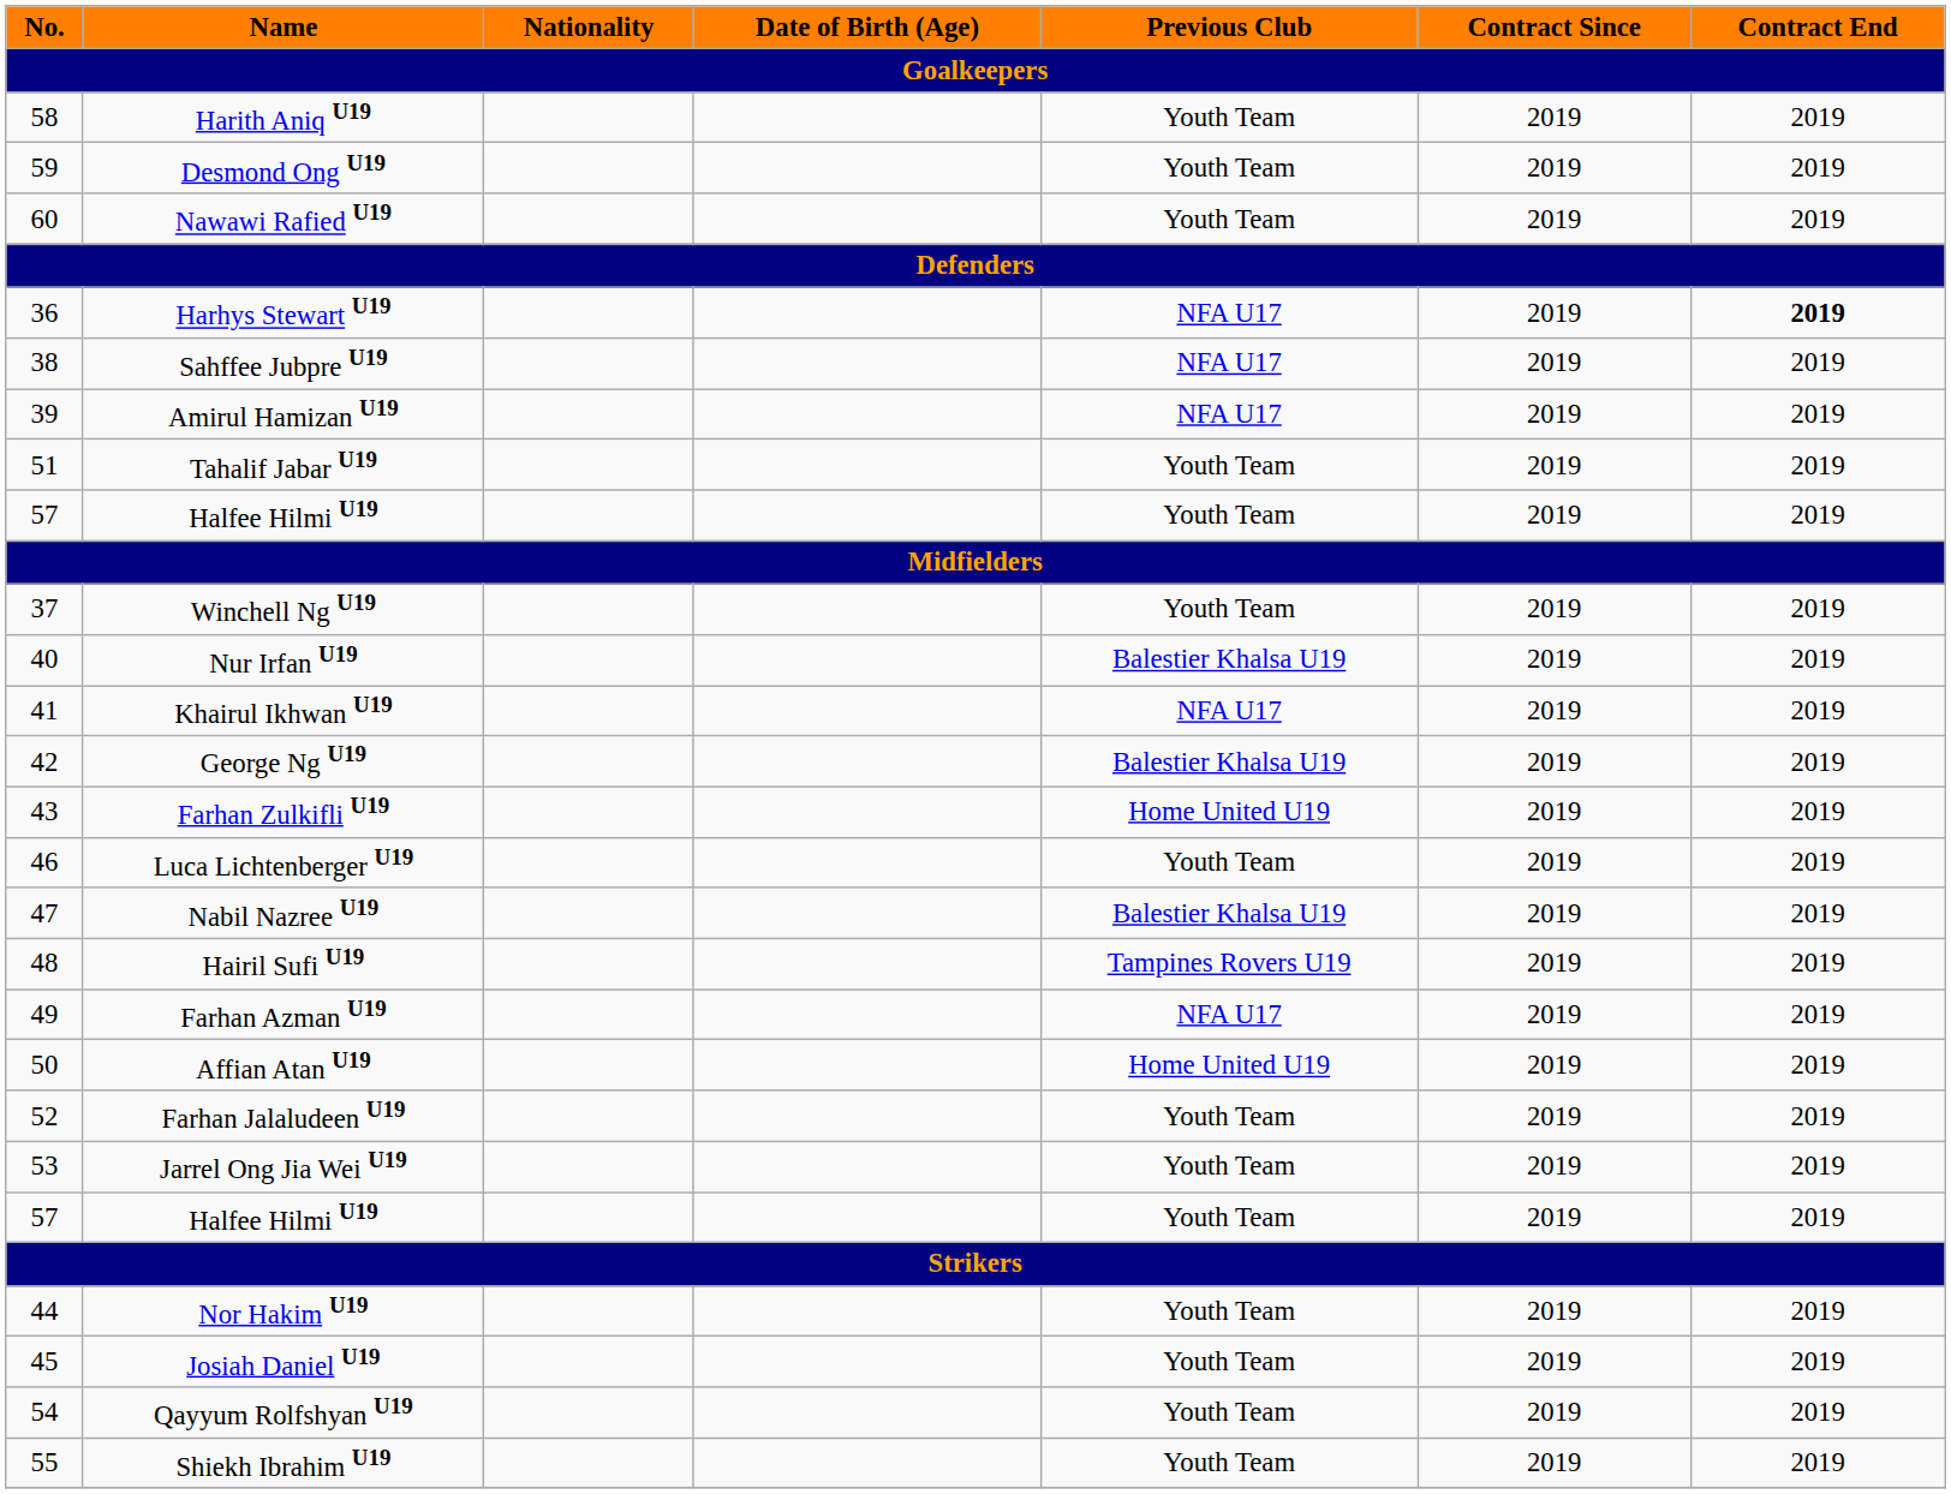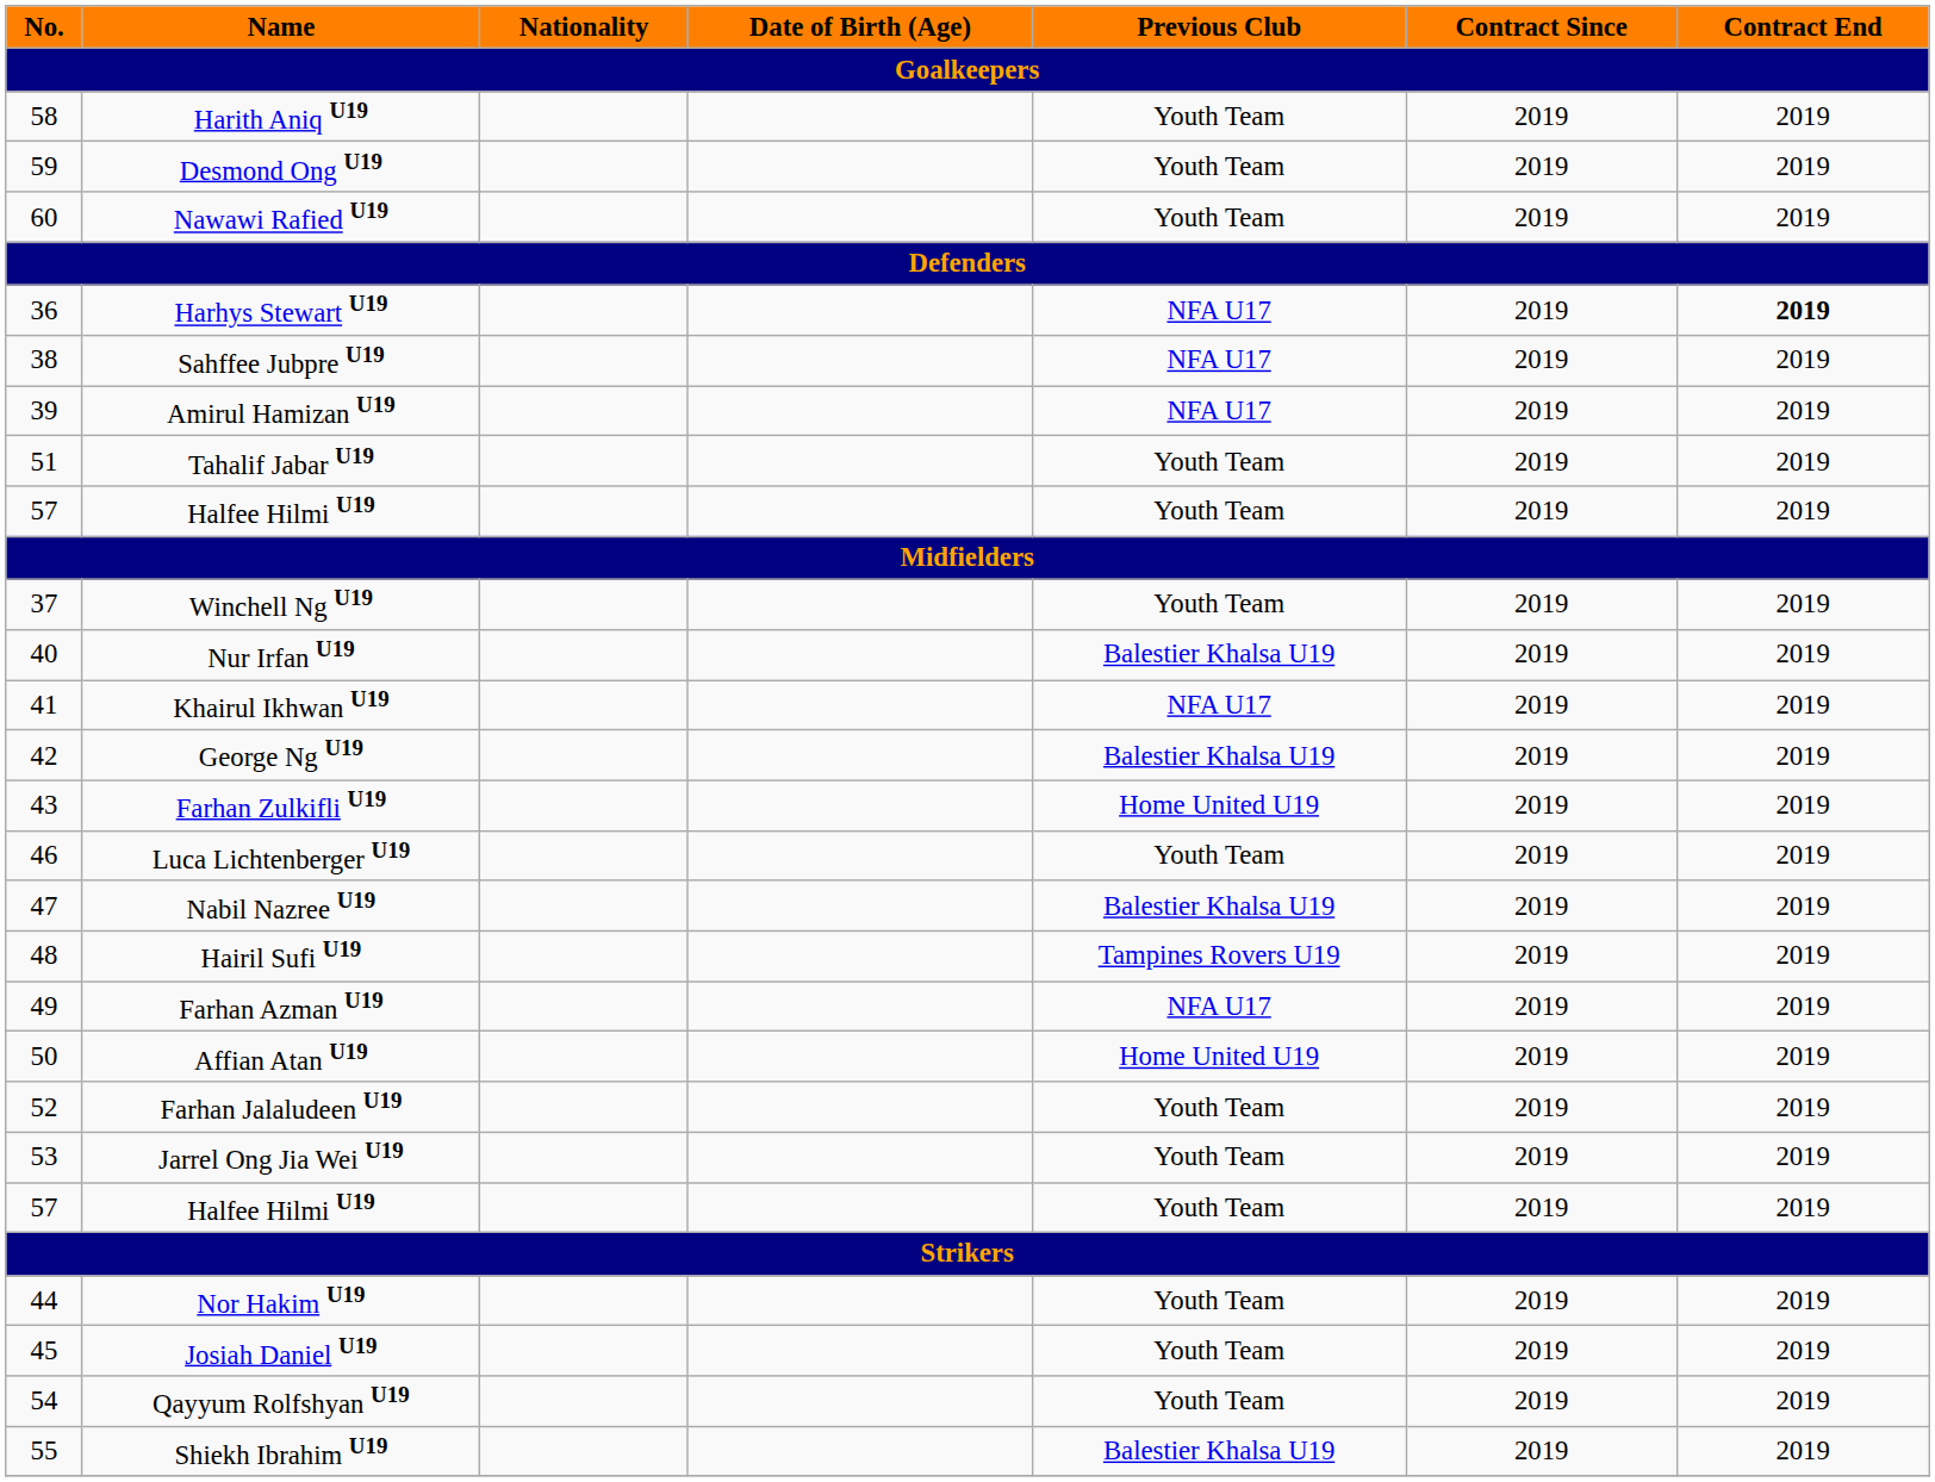 <table class="wikitable" style="text-align:center; font-size:100%; width:90%;">
 <tr>
 <th style="background:#FF8000; color:black; text-align:center;">No.</th>
 <th style="background:#FF8000; color:black; text-align:center;">Name</th>
 <th style="background:#FF8000; color:black; text-align:center;">Nationality</th>
 <th style="background:#FF8000; color:black; text-align:center;">Date of Birth (Age)</th>
 <th style="background:#FF8000; color:black; text-align:center;">Previous Club</th>
 <th style="background:#FF8000; color:black; text-align:center;">Contract Since</th>
 <th style="background:#FF8000; color:black; text-align:center;">Contract End</th>
 </tr>
 <tr>
 <th colspan="8" style="background:navy; color:orange; text-align:center;">Goalkeepers</th>
 </tr>
 <tr>
 <td>58</td>
 <td><a href='#'>Harith Aniq</a> <sup><strong>U19</strong></sup></td>
 <td></td>
 <td></td>
 <td>Youth Team</td>
 <td>2019</td>
 <td>2019</td>
 </tr>
 <tr>
 <td>59</td>
 <td><a href='#'>Desmond Ong</a> <sup><strong>U19</strong></sup></td>
 <td></td>
 <td></td>
 <td>Youth Team</td>
 <td>2019</td>
 <td>2019</td>
 </tr>
 <tr>
 <td>60</td>
 <td><a href='#'>Nawawi Rafied</a> <sup><strong>U19</strong></sup></td>
 <td></td>
 <td></td>
 <td>Youth Team</td>
 <td>2019</td>
 <td>2019</td>
 </tr>
 <tr>
 <th colspan="8" style="background:navy; color:orange; text-align:center">Defenders</th>
 </tr>
 <tr>
 <td>36</td>
 <td><a href='#'>Harhys Stewart</a> <sup><strong>U19</strong></sup></td>
 <td></td>
 <td></td>
 <td> <a href='#'>NFA U17</a></td>
 <td>2019</td>
 <td><strong>2019</strong></td>
 </tr>
 <tr>
 <td>38</td>
 <td>Sahffee Jubpre <sup><strong>U19</strong></sup></td>
 <td></td>
 <td></td>
 <td> <a href='#'>NFA U17</a></td>
 <td>2019</td>
 <td>2019</td>
 </tr>
 <tr>
 <td>39</td>
 <td>Amirul Hamizan <sup><strong>U19</strong></sup></td>
 <td></td>
 <td></td>
 <td> <a href='#'>NFA U17</a></td>
 <td>2019</td>
 <td>2019</td>
 </tr>
 <tr>
 <td>51</td>
 <td>Tahalif Jabar <sup><strong>U19</strong></sup></td>
 <td></td>
 <td></td>
 <td>Youth Team</td>
 <td>2019</td>
 <td>2019</td>
 </tr>
 <tr>
 <td>57</td>
 <td>Halfee Hilmi <sup><strong>U19</strong></sup></td>
 <td></td>
 <td></td>
 <td>Youth Team</td>
 <td>2019</td>
 <td>2019</td>
 </tr>
 <tr>
 <th colspan="8" style="background:navy; color:orange; text-align:center">Midfielders</th>
 </tr>
 <tr>
 <td>37</td>
 <td>Winchell Ng <sup><strong>U19</strong></sup></td>
 <td></td>
 <td></td>
 <td>Youth Team</td>
 <td>2019</td>
 <td>2019</td>
 </tr>
 <tr>
 <td>40</td>
 <td>Nur Irfan <sup><strong>U19</strong></sup></td>
 <td></td>
 <td></td>
 <td> <a href='#'>Balestier Khalsa U19</a></td>
 <td>2019</td>
 <td>2019</td>
 </tr>
 <tr>
 <td>41</td>
 <td>Khairul Ikhwan <sup><strong>U19</strong></sup></td>
 <td></td>
 <td></td>
 <td> <a href='#'>NFA U17</a></td>
 <td>2019</td>
 <td>2019</td>
 </tr>
 <tr>
 <td>42</td>
 <td>George Ng <sup><strong>U19</strong></sup></td>
 <td></td>
 <td></td>
 <td> <a href='#'>Balestier Khalsa U19</a></td>
 <td>2019</td>
 <td>2019</td>
 </tr>
 <tr>
 <td>43</td>
 <td><a href='#'>Farhan Zulkifli</a> <sup><strong>U19</strong></sup></td>
 <td></td>
 <td></td>
 <td> <a href='#'>Home United U19</a></td>
 <td>2019</td>
 <td>2019</td>
 </tr>
 <tr>
 <td>46</td>
 <td>Luca Lichtenberger <sup><strong>U19</strong></sup></td>
 <td></td>
 <td></td>
 <td>Youth Team</td>
 <td>2019</td>
 <td>2019</td>
 </tr>
 <tr>
 <td>47</td>
 <td>Nabil Nazree <sup><strong>U19</strong></sup></td>
 <td></td>
 <td></td>
 <td> <a href='#'>Balestier Khalsa U19</a></td>
 <td>2019</td>
 <td>2019</td>
 </tr>
 <tr>
 <td>48</td>
 <td>Hairil Sufi <sup><strong>U19</strong></sup></td>
 <td></td>
 <td></td>
 <td> <a href='#'>Tampines Rovers U19</a></td>
 <td>2019</td>
 <td>2019</td>
 </tr>
 <tr>
 <td>49</td>
 <td>Farhan Azman <sup><strong>U19</strong></sup></td>
 <td></td>
 <td></td>
 <td> <a href='#'>NFA U17</a></td>
 <td>2019</td>
 <td>2019</td>
 </tr>
 <tr>
 <td>50</td>
 <td>Affian Atan <sup><strong>U19</strong></sup></td>
 <td></td>
 <td></td>
 <td> <a href='#'>Home United U19</a></td>
 <td>2019</td>
 <td>2019</td>
 </tr>
 <tr>
 <td>52</td>
 <td>Farhan Jalaludeen <sup><strong>U19</strong></sup></td>
 <td></td>
 <td></td>
 <td>Youth Team</td>
 <td>2019</td>
 <td>2019</td>
 </tr>
 <tr>
 <td>53</td>
 <td>Jarrel Ong Jia Wei <sup><strong>U19</strong></sup></td>
 <td></td>
 <td></td>
 <td>Youth Team</td>
 <td>2019</td>
 <td>2019</td>
 </tr>
 <tr>
 <td>57</td>
 <td>Halfee Hilmi <sup><strong>U19</strong></sup></td>
 <td></td>
 <td></td>
 <td>Youth Team</td>
 <td>2019</td>
 <td>2019</td>
 </tr>
 <tr>
 <th colspan="8" style="background:navy; color:orange; text-align:center">Strikers</th>
 </tr>
 <tr>
 <td>44</td>
 <td><a href='#'>Nor Hakim</a> <sup><strong>U19</strong></sup></td>
 <td></td>
 <td></td>
 <td>Youth Team</td>
 <td>2019</td>
 <td>2019</td>
 </tr>
 <tr>
 <td>45</td>
 <td><a href='#'>Josiah Daniel</a> <sup><strong>U19</strong></sup></td>
 <td></td>
 <td></td>
 <td>Youth Team</td>
 <td>2019</td>
 <td>2019</td>
 </tr>
 <tr>
 <td>54</td>
 <td>Qayyum Rolfshyan <sup><strong>U19</strong></sup></td>
 <td></td>
 <td></td>
 <td>Youth Team</td>
 <td>2019</td>
 <td>2019</td>
 </tr>
 <tr>
 <td>55</td>
 <td>Shiekh Ibrahim <sup><strong>U19</strong></sup></td>
 <td></td>
 <td></td>
-<td>Youth Team</td>
+<td> <a href='#'>Balestier Khalsa U19</a></td>
 <td>2019</td>
 <td>2019</td>
 </tr>
 <tr>
 </tr>
 </table>
